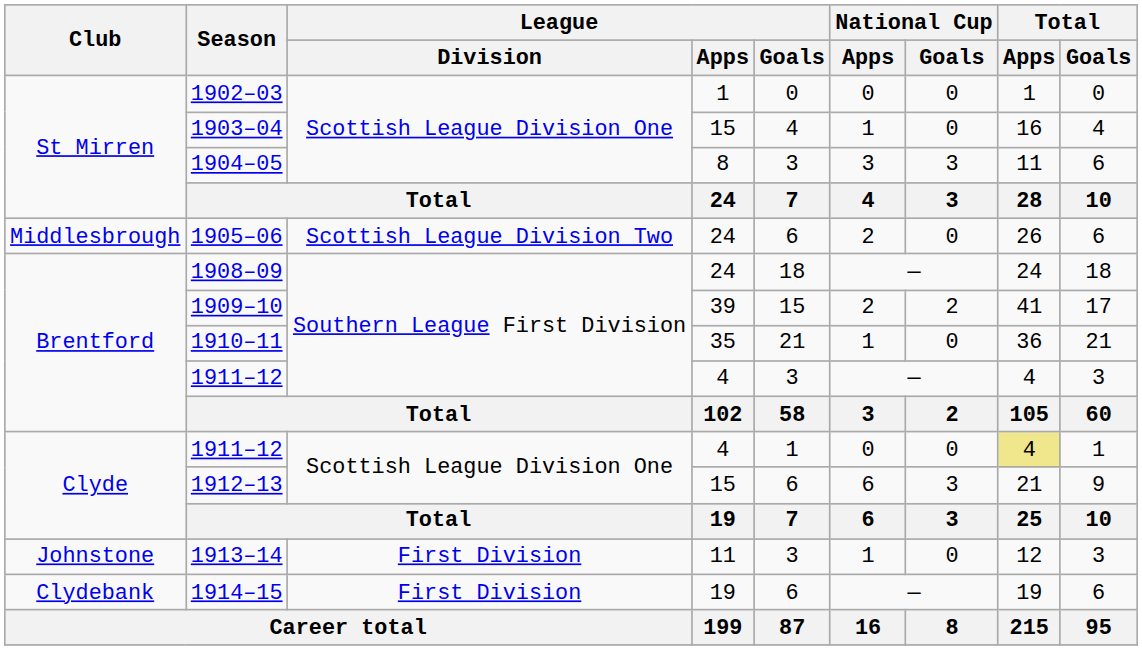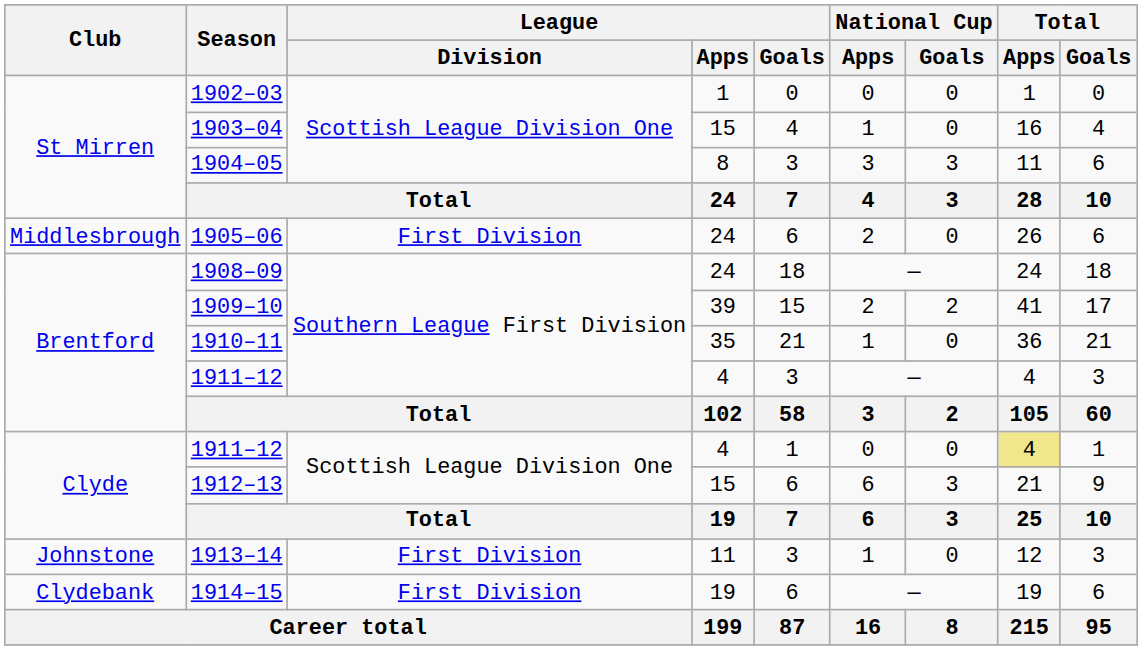 <table class="wikitable" style="text-align: center;">
 <tr>
 <th rowspan="2">Club</th>
 <th rowspan="2">Season</th>
 <th colspan="3">League</th>
 <th colspan="2">National Cup</th>
 <th colspan="2">Total</th>
 </tr>
 <tr>
 <th>Division</th>
 <th>Apps</th>
 <th>Goals</th>
 <th>Apps</th>
 <th>Goals</th>
 <th>Apps</th>
 <th>Goals</th>
 </tr>
 <tr>
 <td rowspan="4"><a href='#'>St Mirren</a></td>
 <td><a href='#'>1902–03</a></td>
 <td rowspan="3"><a href='#'>Scottish League Division One</a></td>
 <td>1</td>
 <td>0</td>
 <td>0</td>
 <td>0</td>
 <td>1</td>
 <td>0</td>
 </tr>
 <tr>
 <td><a href='#'>1903–04</a></td>
 <td>15</td>
 <td>4</td>
 <td>1</td>
 <td>0</td>
 <td>16</td>
 <td>4</td>
 </tr>
 <tr>
 <td><a href='#'>1904–05</a></td>
 <td>8</td>
 <td>3</td>
 <td>3</td>
 <td>3</td>
 <td>11</td>
 <td>6</td>
 </tr>
 <tr>
 <th colspan="2">Total</th>
 <th>24</th>
 <th>7</th>
 <th>4</th>
 <th>3</th>
 <th>28</th>
 <th>10</th>
 </tr>
 <tr>
 <td><a href='#'>Middlesbrough</a></td>
 <td><a href='#'>1905–06</a></td>
-<td><a href='#'>Scottish League Division Two</a></td>
+<td><a href='#'>First Division</a></td>
 <td>24</td>
 <td>6</td>
 <td>2</td>
 <td>0</td>
 <td>26</td>
 <td>6</td>
 </tr>
 <tr>
 <td rowspan="5"><a href='#'>Brentford</a></td>
 <td><a href='#'>1908–09</a></td>
 <td rowspan="4"><a href='#'>Southern League</a> First Division</td>
 <td>24</td>
 <td>18</td>
 <td colspan="2">—</td>
 <td>24</td>
 <td>18</td>
 </tr>
 <tr>
 <td><a href='#'>1909–10</a></td>
 <td>39</td>
 <td>15</td>
 <td>2</td>
 <td>2</td>
 <td>41</td>
 <td>17</td>
 </tr>
 <tr>
 <td><a href='#'>1910–11</a></td>
 <td>35</td>
 <td>21</td>
 <td>1</td>
 <td>0</td>
 <td>36</td>
 <td>21</td>
 </tr>
 <tr>
 <td><a href='#'>1911–12</a></td>
 <td>4</td>
 <td>3</td>
 <td colspan="2">—</td>
 <td>4</td>
 <td>3</td>
 </tr>
 <tr>
 <th colspan="2">Total</th>
 <th>102</th>
 <th>58</th>
 <th>3</th>
 <th>2</th>
 <th>105</th>
 <th>60</th>
 </tr>
 <tr>
 <td rowspan="3"><a href='#'>Clyde</a></td>
 <td><a href='#'>1911–12</a></td>
 <td rowspan="2">Scottish League Division One</td>
 <td>4</td>
 <td>1</td>
 <td>0</td>
 <td>0</td>
 <td style="background: khaki;">4</td>
 <td>1</td>
 </tr>
 <tr>
 <td><a href='#'>1912–13</a></td>
 <td>15</td>
 <td>6</td>
 <td>6</td>
 <td>3</td>
 <td>21</td>
 <td>9</td>
 </tr>
 <tr>
 <th colspan="2">Total</th>
 <th>19</th>
 <th>7</th>
 <th>6</th>
 <th>3</th>
 <th>25</th>
 <th>10</th>
 </tr>
 <tr>
 <td><a href='#'>Johnstone</a></td>
 <td><a href='#'>1913–14</a></td>
 <td><a href='#'>First Division</a></td>
 <td>11</td>
 <td>3</td>
 <td>1</td>
 <td>0</td>
 <td>12</td>
 <td>3</td>
 </tr>
 <tr>
 <td><a href='#'>Clydebank</a></td>
 <td><a href='#'>1914–15</a></td>
 <td><a href='#'>First Division</a></td>
 <td>19</td>
 <td>6</td>
 <td colspan="2">—</td>
 <td>19</td>
 <td>6</td>
 </tr>
 <tr>
 <th colspan="3">Career total</th>
 <th>199</th>
 <th>87</th>
 <th>16</th>
 <th>8</th>
 <th>215</th>
 <th>95</th>
 </tr>
 </table>
